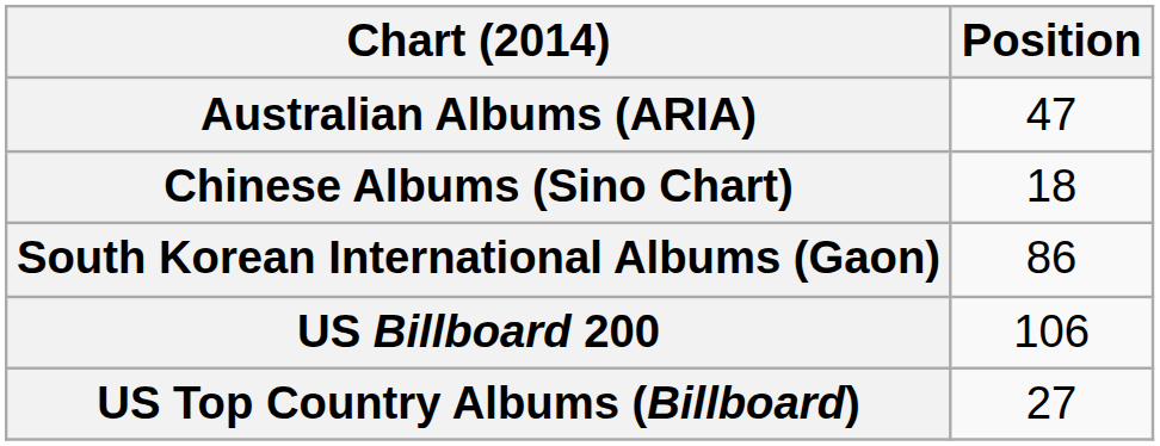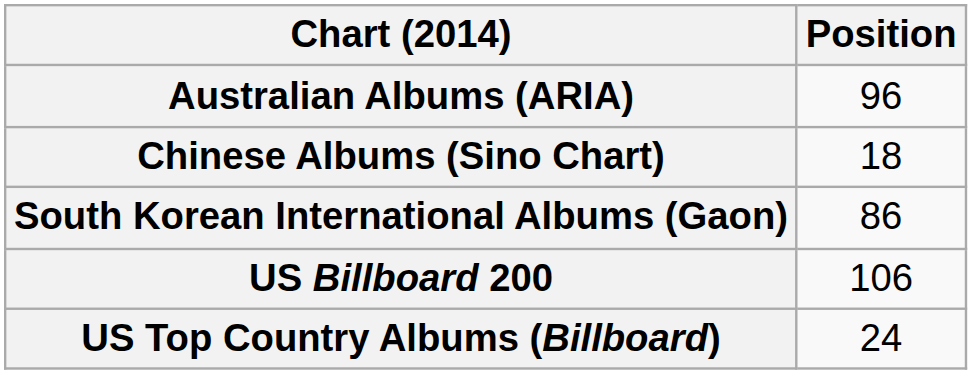 <table class="wikitable sortable plainrowheaders" style="text-align:center;">
 <tr>
 <th>Chart (2014)</th>
 <th>Position</th>
 </tr>
 <tr>
 <th scope="row">Australian Albums (ARIA)</th>
-<td>47</td>
+<td>96</td>
 </tr>
 <tr>
 <th scope="row">Chinese Albums (Sino Chart)</th>
 <td>18</td>
 </tr>
 <tr>
 <th scope="row">South Korean International Albums (Gaon)</th>
 <td>86</td>
 </tr>
 <tr>
 <th scope="row">US <em>Billboard</em> 200</th>
 <td>106</td>
 </tr>
 <tr>
 <th scope="row">US Top Country Albums (<em>Billboard</em>)</th>
-<td>27</td>
+<td>24</td>
 </tr>
 </table>
